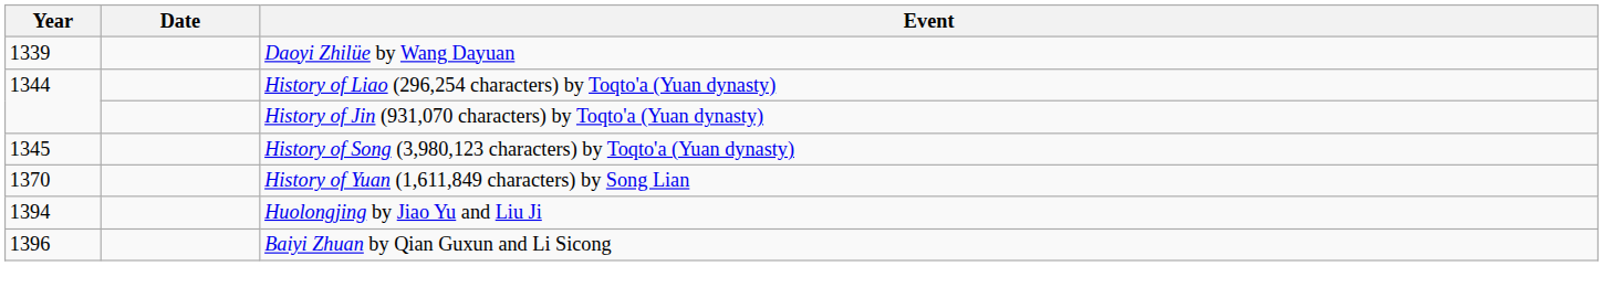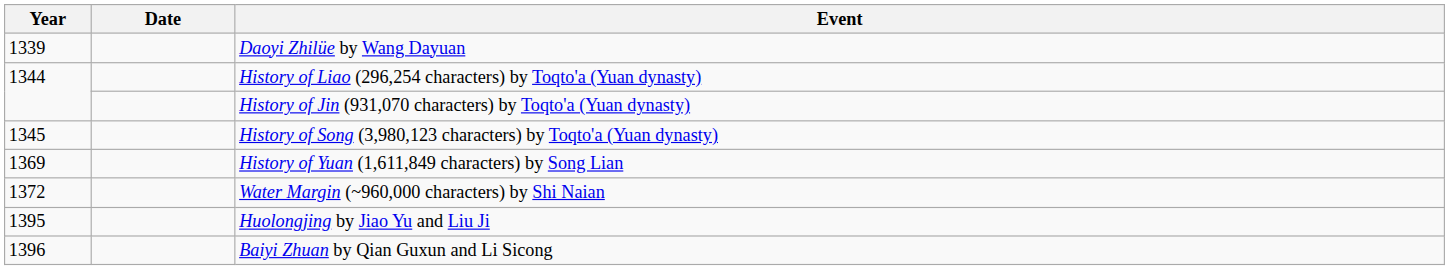 <table class="wikitable" style="width:100%;">
 <tr>
 <th style="width:6%">Year</th>
 <th style="width:10%">Date</th>
 <th>Event</th>
 </tr>
 <tr>
 <td>1339</td>
 <td></td>
 <td><em><a href='#'>Daoyi Zhilüe</a></em> by <a href='#'>Wang Dayuan</a></td>
 </tr>
 <tr>
 <td rowspan="2" valign="top">1344</td>
 <td></td>
 <td><em><a href='#'>History of Liao</a></em> (296,254 characters) by <a href='#'>Toqto'a (Yuan dynasty)</a></td>
 </tr>
 <tr>
 <td></td>
 <td><em><a href='#'>History of Jin</a></em> (931,070 characters) by <a href='#'>Toqto'a (Yuan dynasty)</a></td>
 </tr>
 <tr>
 <td>1345</td>
 <td></td>
 <td><em><a href='#'>History of Song</a></em> (3,980,123 characters) by <a href='#'>Toqto'a (Yuan dynasty)</a></td>
 </tr>
 <tr>
-<td>1370</td>
+<td>1369</td>
 <td></td>
 <td><em><a href='#'>History of Yuan</a></em> (1,611,849 characters) by <a href='#'>Song Lian</a></td>
 </tr>
 <tr>
-<td>1394</td>
+<td>1372</td>
+<td></td>
+<td><em><a href='#'>Water Margin</a></em> (~960,000 characters) by <a href='#'>Shi Naian</a></td>
+</tr>
+<tr>
+<td>1395</td>
 <td></td>
 <td><em><a href='#'>Huolongjing</a></em> by <a href='#'>Jiao Yu</a> and <a href='#'>Liu Ji</a></td>
 </tr>
 <tr>
 <td>1396</td>
 <td></td>
 <td><em><a href='#'>Baiyi Zhuan</a></em> by Qian Guxun and Li Sicong</td>
 </tr>
 </table>
